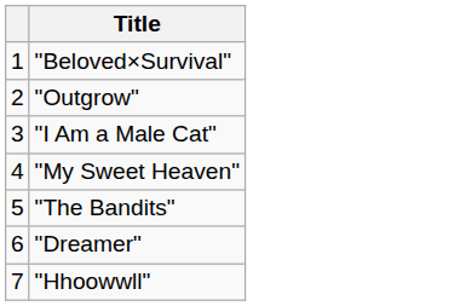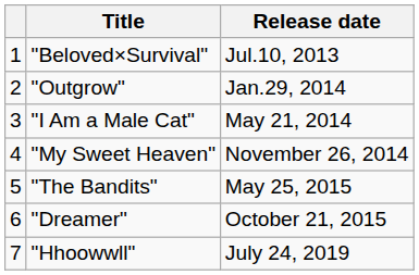 <table class="wikitable">
 <tr>
 <th></th>
 <th>Title</th>
+<th>Release date</th>
 </tr>
 <tr>
 <td>1</td>
 <td>"Beloved×Survival"</td>
+<td>Jul.10, 2013</td>
 </tr>
 <tr>
 <td>2</td>
 <td>"Outgrow"</td>
+<td>Jan.29, 2014</td>
 </tr>
 <tr>
 <td>3</td>
 <td>"I Am a Male Cat"</td>
+<td>May 21, 2014</td>
 </tr>
 <tr>
 <td>4</td>
 <td>"My Sweet Heaven"</td>
+<td>November 26, 2014</td>
 </tr>
 <tr>
 <td>5</td>
 <td>"The Bandits"</td>
+<td>May 25, 2015</td>
 </tr>
 <tr>
 <td>6</td>
 <td>"Dreamer"</td>
+<td>October 21, 2015</td>
 </tr>
 <tr>
 <td>7</td>
 <td>"Hhoowwll"</td>
+<td>July 24, 2019</td>
 </tr>
 </table>
